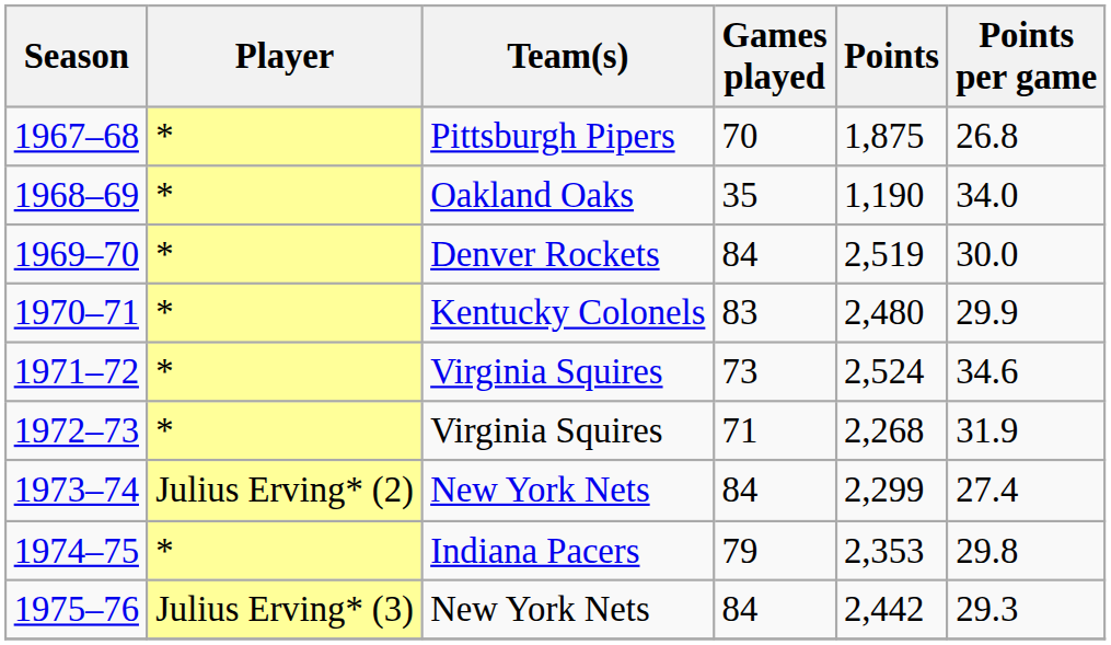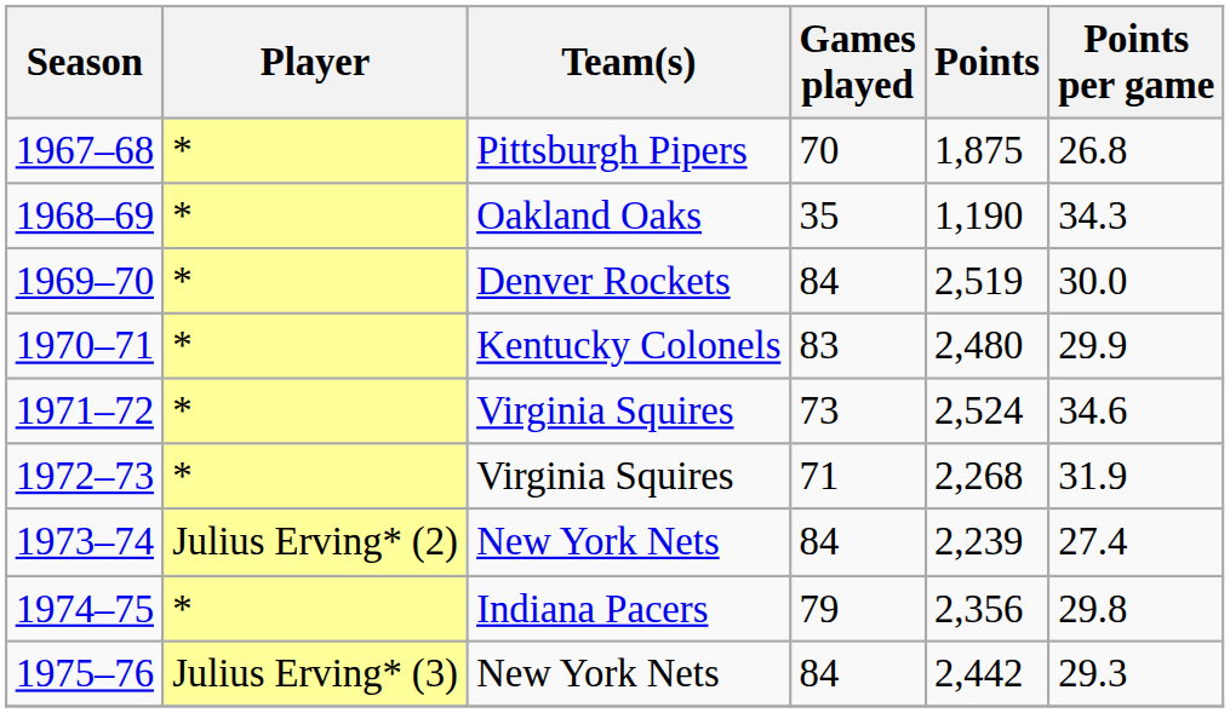 <table class="wikitable sortable" style="font-size:95%;">
 <tr>
 <th>Season</th>
 <th>Player</th>
 <th>Team(s)</th>
 <th>Games<br>played</th>
 <th>Points</th>
 <th>Points<br>per game</th>
 </tr>
 <tr>
 <td><a href='#'>1967–68</a></td>
 <td style=background-color:#FFFF99>*</td>
 <td><a href='#'>Pittsburgh Pipers</a></td>
 <td>70</td>
 <td>1,875</td>
 <td>26.8</td>
 </tr>
 <tr>
 <td><a href='#'>1968–69</a></td>
 <td style=background-color:#FFFF99>*</td>
 <td><a href='#'>Oakland Oaks</a></td>
 <td>35</td>
 <td>1,190</td>
-<td>34.0</td>
+<td>34.3</td>
 </tr>
 <tr>
 <td><a href='#'>1969–70</a></td>
 <td style=background-color:#FFFF99>*</td>
 <td><a href='#'>Denver Rockets</a></td>
 <td>84</td>
 <td>2,519</td>
 <td>30.0</td>
 </tr>
 <tr>
 <td><a href='#'>1970–71</a></td>
 <td style=background-color:#FFFF99>*</td>
 <td><a href='#'>Kentucky Colonels</a></td>
 <td>83</td>
 <td>2,480</td>
 <td>29.9</td>
 </tr>
 <tr>
 <td><a href='#'>1971–72</a></td>
 <td style=background-color:#FFFF99>*</td>
 <td><a href='#'>Virginia Squires</a></td>
 <td>73</td>
 <td>2,524</td>
 <td>34.6</td>
 </tr>
 <tr>
 <td><a href='#'>1972–73</a></td>
 <td style=background-color:#FFFF99>*</td>
 <td>Virginia Squires</td>
 <td>71</td>
 <td>2,268</td>
 <td>31.9</td>
 </tr>
 <tr>
 <td><a href='#'>1973–74</a></td>
 <td style=background-color:#FFFF99>Julius Erving* (2)</td>
 <td><a href='#'>New York Nets</a></td>
 <td>84</td>
-<td>2,299</td>
+<td>2,239</td>
 <td>27.4</td>
 </tr>
 <tr>
 <td><a href='#'>1974–75</a></td>
 <td style=background-color:#FFFF99>*</td>
 <td><a href='#'>Indiana Pacers</a></td>
 <td>79</td>
-<td>2,353</td>
+<td>2,356</td>
 <td>29.8</td>
 </tr>
 <tr>
 <td><a href='#'>1975–76</a></td>
 <td style=background-color:#FFFF99>Julius Erving* (3)</td>
 <td>New York Nets</td>
 <td>84</td>
 <td>2,442</td>
 <td>29.3</td>
 </tr>
 <tr>
 </tr>
 </table>
